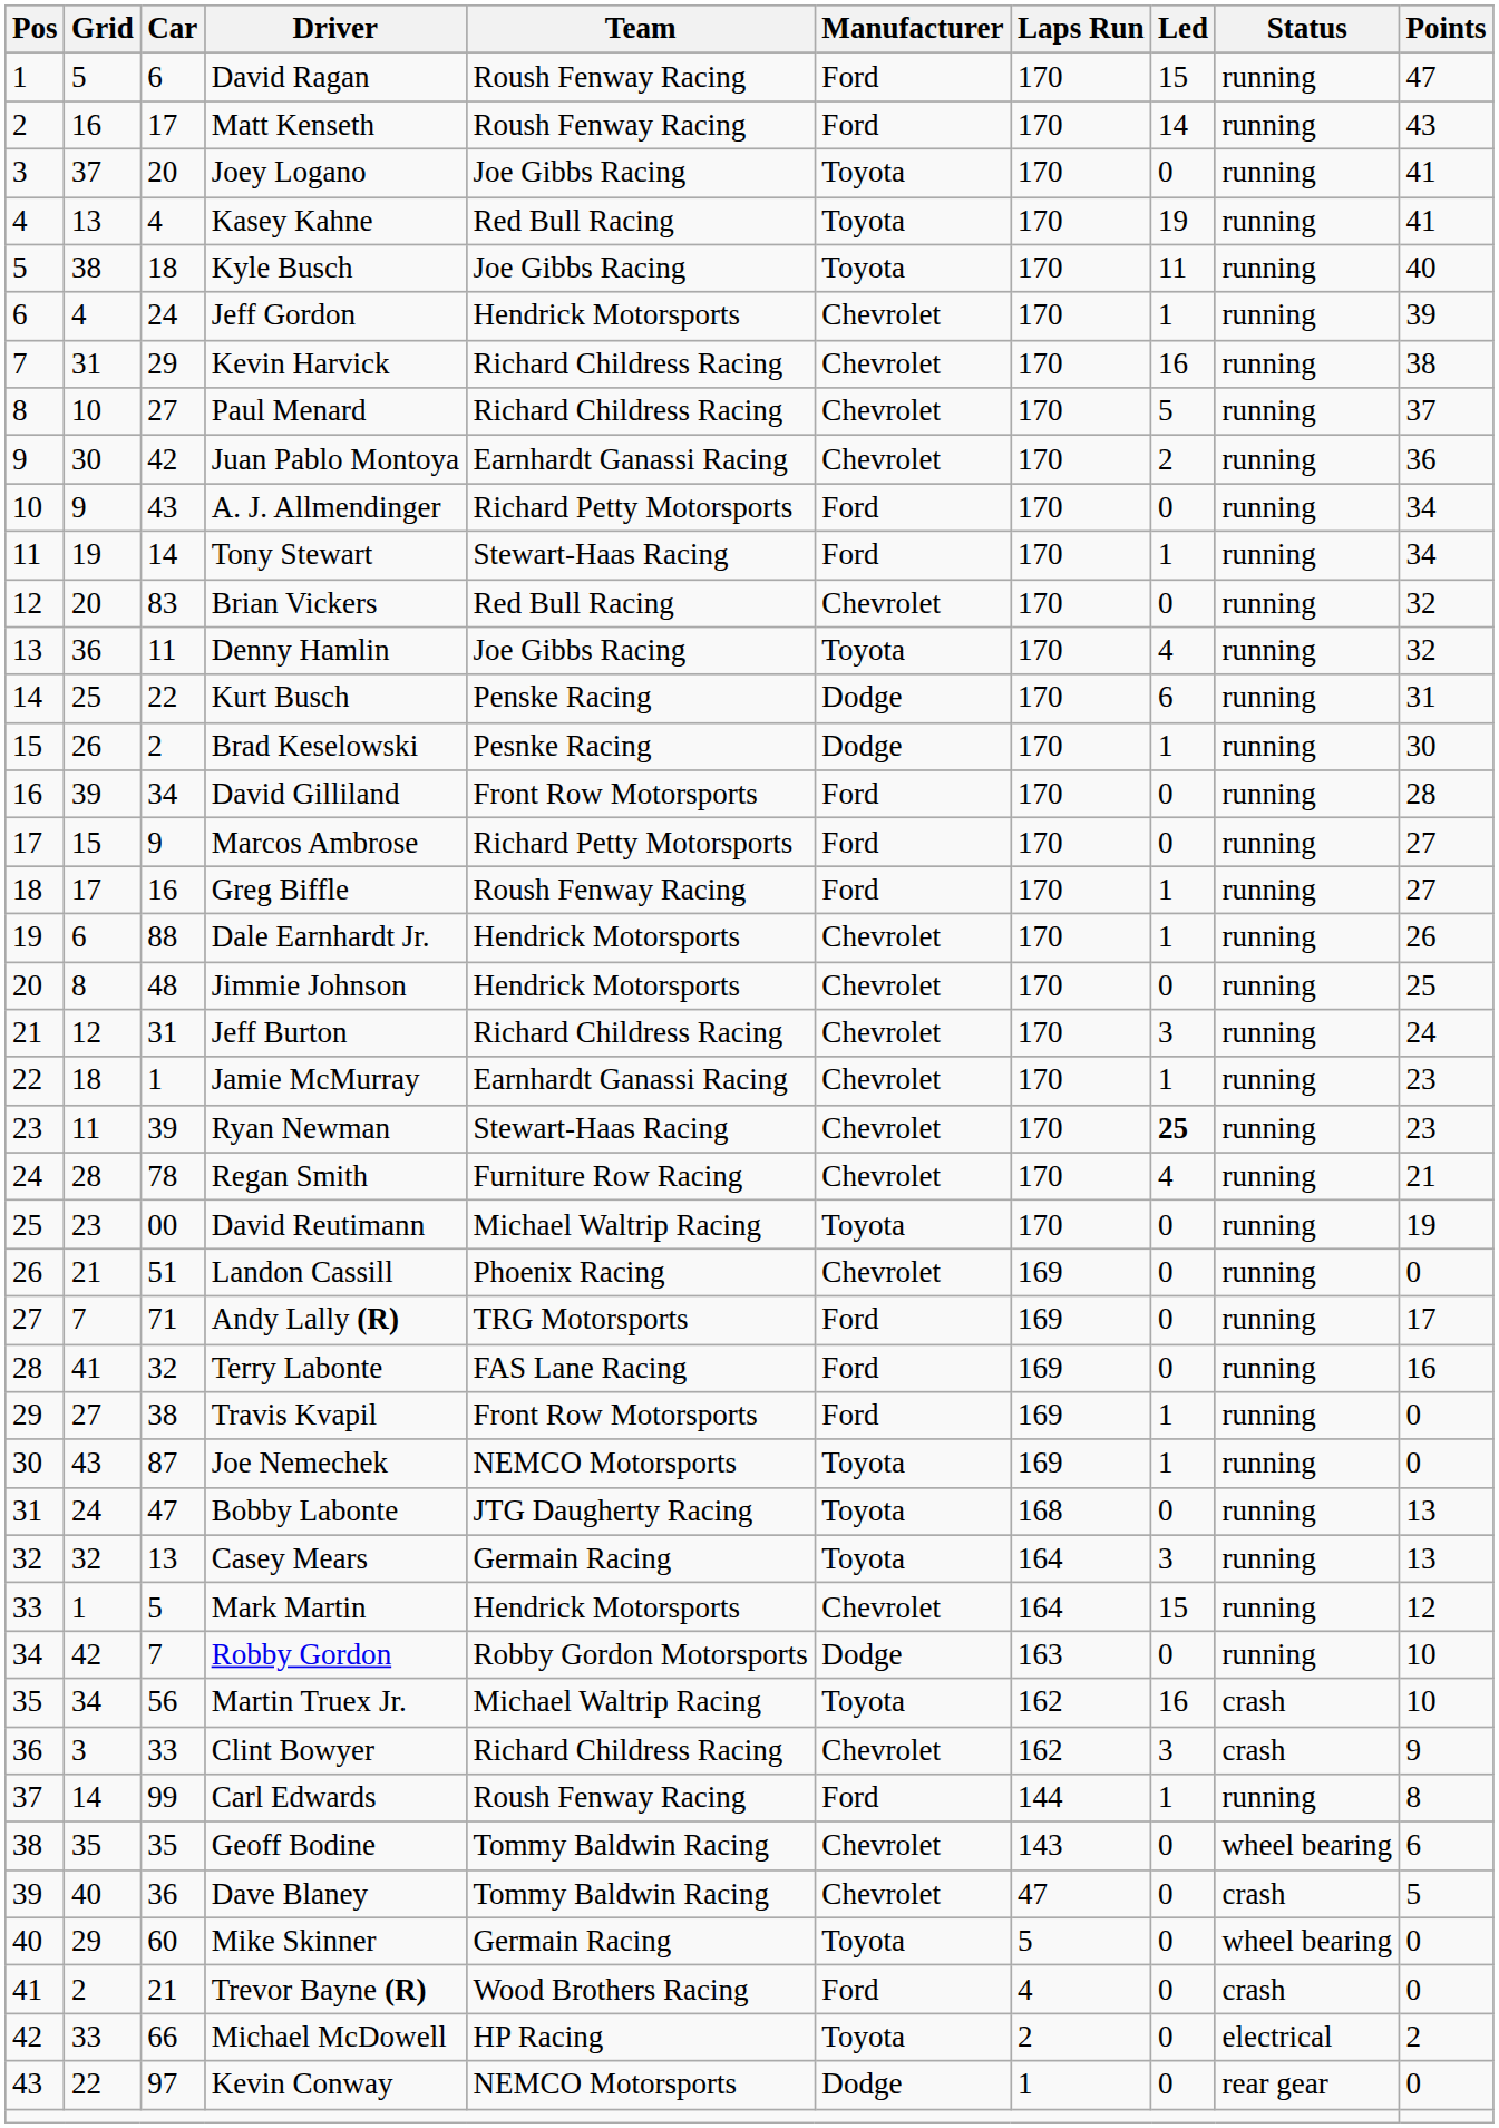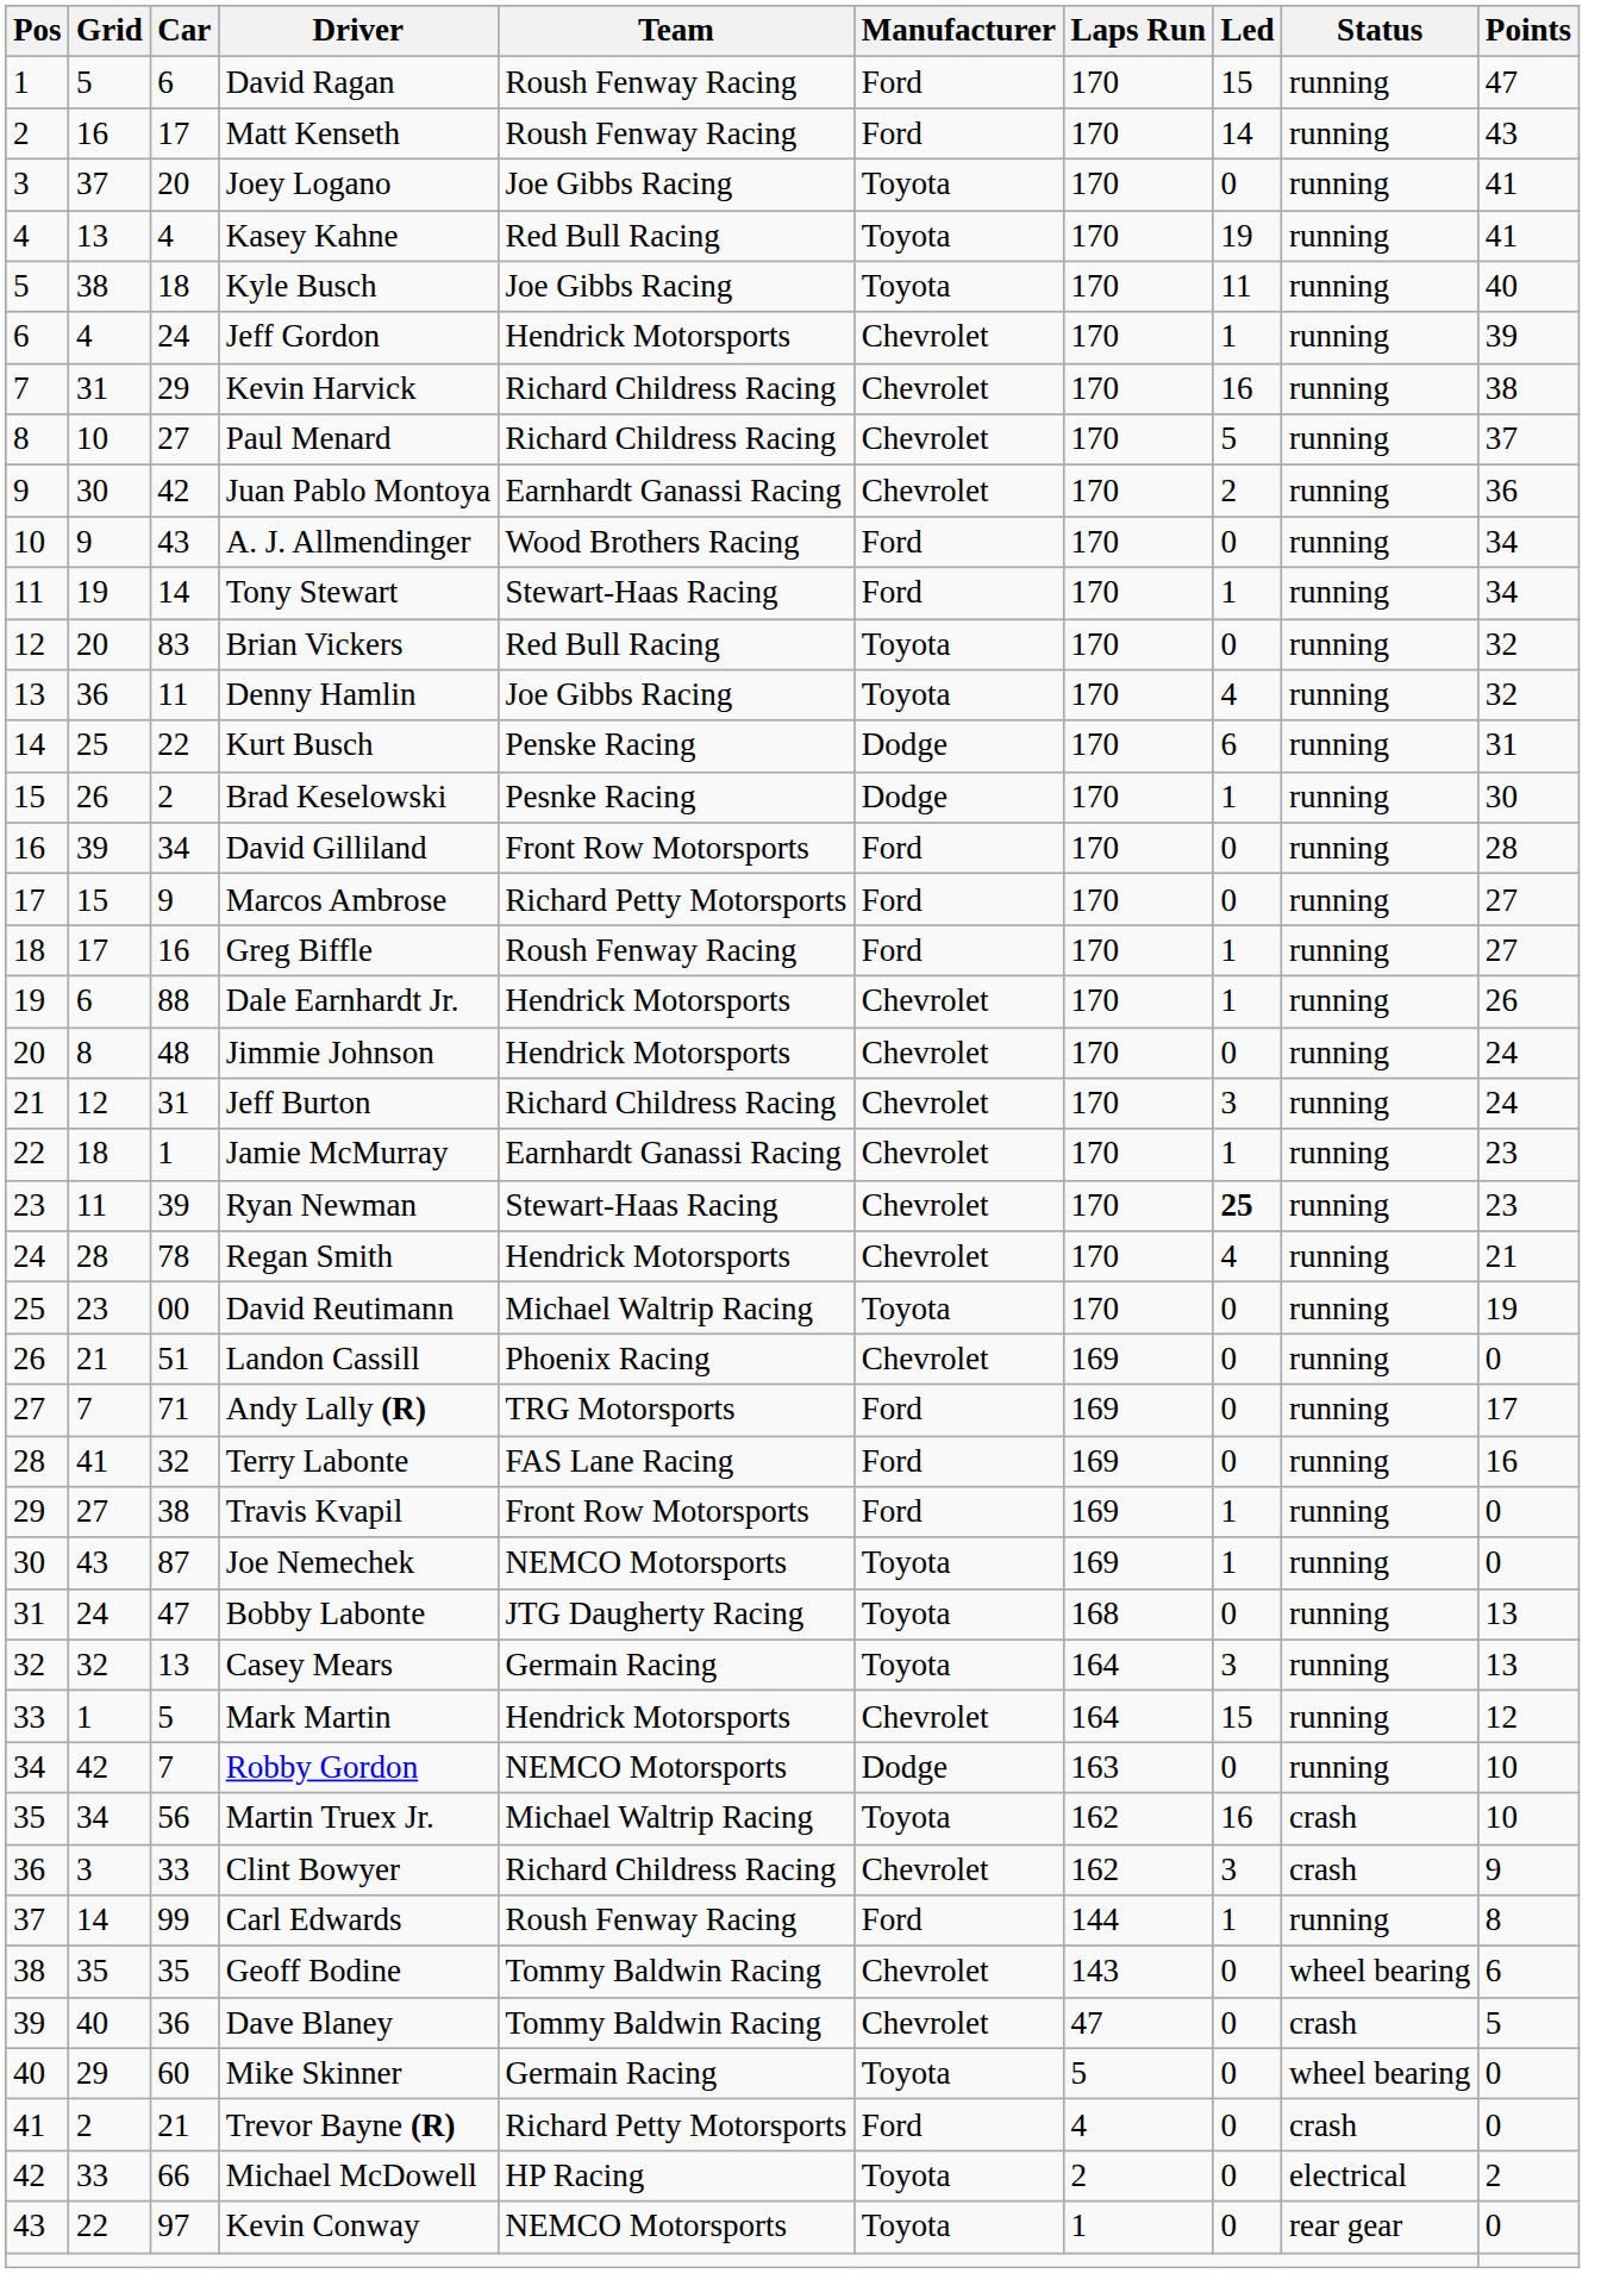 <table class="sortable wikitable" border="1">
 <tr>
 <th>Pos</th>
 <th>Grid</th>
 <th>Car</th>
 <th>Driver</th>
 <th>Team</th>
 <th>Manufacturer</th>
 <th>Laps Run</th>
 <th>Led</th>
 <th>Status</th>
 <th>Points</th>
 </tr>
 <tr>
 <td>1</td>
 <td>5</td>
 <td>6</td>
 <td>David Ragan</td>
 <td>Roush Fenway Racing</td>
 <td>Ford</td>
 <td>170</td>
 <td>15</td>
 <td>running</td>
 <td>47</td>
 </tr>
 <tr>
 <td>2</td>
 <td>16</td>
 <td>17</td>
 <td>Matt Kenseth</td>
 <td>Roush Fenway Racing</td>
 <td>Ford</td>
 <td>170</td>
 <td>14</td>
 <td>running</td>
 <td>43</td>
 </tr>
 <tr>
 <td>3</td>
 <td>37</td>
 <td>20</td>
 <td>Joey Logano</td>
 <td>Joe Gibbs Racing</td>
 <td>Toyota</td>
 <td>170</td>
 <td>0</td>
 <td>running</td>
 <td>41</td>
 </tr>
 <tr>
 <td>4</td>
 <td>13</td>
 <td>4</td>
 <td>Kasey Kahne</td>
 <td>Red Bull Racing</td>
 <td>Toyota</td>
 <td>170</td>
 <td>19</td>
 <td>running</td>
 <td>41</td>
 </tr>
 <tr>
 <td>5</td>
 <td>38</td>
 <td>18</td>
 <td>Kyle Busch</td>
 <td>Joe Gibbs Racing</td>
 <td>Toyota</td>
 <td>170</td>
 <td>11</td>
 <td>running</td>
 <td>40</td>
 </tr>
 <tr>
 <td>6</td>
 <td>4</td>
 <td>24</td>
 <td>Jeff Gordon</td>
 <td>Hendrick Motorsports</td>
 <td>Chevrolet</td>
 <td>170</td>
 <td>1</td>
 <td>running</td>
 <td>39</td>
 </tr>
 <tr>
 <td>7</td>
 <td>31</td>
 <td>29</td>
 <td>Kevin Harvick</td>
 <td>Richard Childress Racing</td>
 <td>Chevrolet</td>
 <td>170</td>
 <td>16</td>
 <td>running</td>
 <td>38</td>
 </tr>
 <tr>
 <td>8</td>
 <td>10</td>
 <td>27</td>
 <td>Paul Menard</td>
 <td>Richard Childress Racing</td>
 <td>Chevrolet</td>
 <td>170</td>
 <td>5</td>
 <td>running</td>
 <td>37</td>
 </tr>
 <tr>
 <td>9</td>
 <td>30</td>
 <td>42</td>
 <td>Juan Pablo Montoya</td>
 <td>Earnhardt Ganassi Racing</td>
 <td>Chevrolet</td>
 <td>170</td>
 <td>2</td>
 <td>running</td>
 <td>36</td>
 </tr>
 <tr>
 <td>10</td>
 <td>9</td>
 <td>43</td>
 <td>A. J. Allmendinger</td>
-<td>Richard Petty Motorsports</td>
+<td>Wood Brothers Racing</td>
 <td>Ford</td>
 <td>170</td>
 <td>0</td>
 <td>running</td>
 <td>34</td>
 </tr>
 <tr>
 <td>11</td>
 <td>19</td>
 <td>14</td>
 <td>Tony Stewart</td>
 <td>Stewart-Haas Racing</td>
 <td>Ford</td>
 <td>170</td>
 <td>1</td>
 <td>running</td>
 <td>34</td>
 </tr>
 <tr>
 <td>12</td>
 <td>20</td>
 <td>83</td>
 <td>Brian Vickers</td>
 <td>Red Bull Racing</td>
-<td>Chevrolet</td>
+<td>Toyota</td>
 <td>170</td>
 <td>0</td>
 <td>running</td>
 <td>32</td>
 </tr>
 <tr>
 <td>13</td>
 <td>36</td>
 <td>11</td>
 <td>Denny Hamlin</td>
 <td>Joe Gibbs Racing</td>
 <td>Toyota</td>
 <td>170</td>
 <td>4</td>
 <td>running</td>
 <td>32</td>
 </tr>
 <tr>
 <td>14</td>
 <td>25</td>
 <td>22</td>
 <td>Kurt Busch</td>
 <td>Penske Racing</td>
 <td>Dodge</td>
 <td>170</td>
 <td>6</td>
 <td>running</td>
 <td>31</td>
 </tr>
 <tr>
 <td>15</td>
 <td>26</td>
 <td>2</td>
 <td>Brad Keselowski</td>
 <td>Pesnke Racing</td>
 <td>Dodge</td>
 <td>170</td>
 <td>1</td>
 <td>running</td>
 <td>30</td>
 </tr>
 <tr>
 <td>16</td>
 <td>39</td>
 <td>34</td>
 <td>David Gilliland</td>
 <td>Front Row Motorsports</td>
 <td>Ford</td>
 <td>170</td>
 <td>0</td>
 <td>running</td>
 <td>28</td>
 </tr>
 <tr>
 <td>17</td>
 <td>15</td>
 <td>9</td>
 <td>Marcos Ambrose</td>
 <td>Richard Petty Motorsports</td>
 <td>Ford</td>
 <td>170</td>
 <td>0</td>
 <td>running</td>
 <td>27</td>
 </tr>
 <tr>
 <td>18</td>
 <td>17</td>
 <td>16</td>
 <td>Greg Biffle</td>
 <td>Roush Fenway Racing</td>
 <td>Ford</td>
 <td>170</td>
 <td>1</td>
 <td>running</td>
 <td>27</td>
 </tr>
 <tr>
 <td>19</td>
 <td>6</td>
 <td>88</td>
 <td>Dale Earnhardt Jr.</td>
 <td>Hendrick Motorsports</td>
 <td>Chevrolet</td>
 <td>170</td>
 <td>1</td>
 <td>running</td>
 <td>26</td>
 </tr>
 <tr>
 <td>20</td>
 <td>8</td>
 <td>48</td>
 <td>Jimmie Johnson</td>
 <td>Hendrick Motorsports</td>
 <td>Chevrolet</td>
 <td>170</td>
 <td>0</td>
 <td>running</td>
-<td>25</td>
+<td>24</td>
 </tr>
 <tr>
 <td>21</td>
 <td>12</td>
 <td>31</td>
 <td>Jeff Burton</td>
 <td>Richard Childress Racing</td>
 <td>Chevrolet</td>
 <td>170</td>
 <td>3</td>
 <td>running</td>
 <td>24</td>
 </tr>
 <tr>
 <td>22</td>
 <td>18</td>
 <td>1</td>
 <td>Jamie McMurray</td>
 <td>Earnhardt Ganassi Racing</td>
 <td>Chevrolet</td>
 <td>170</td>
 <td>1</td>
 <td>running</td>
 <td>23</td>
 </tr>
 <tr>
 <td>23</td>
 <td>11</td>
 <td>39</td>
 <td>Ryan Newman</td>
 <td>Stewart-Haas Racing</td>
 <td>Chevrolet</td>
 <td>170</td>
 <td><strong>25</strong></td>
 <td>running</td>
 <td>23</td>
 </tr>
 <tr>
 <td>24</td>
 <td>28</td>
 <td>78</td>
 <td>Regan Smith</td>
-<td>Furniture Row Racing</td>
+<td>Hendrick Motorsports</td>
 <td>Chevrolet</td>
 <td>170</td>
 <td>4</td>
 <td>running</td>
 <td>21</td>
 </tr>
 <tr>
 <td>25</td>
 <td>23</td>
 <td>00</td>
 <td>David Reutimann</td>
 <td>Michael Waltrip Racing</td>
 <td>Toyota</td>
 <td>170</td>
 <td>0</td>
 <td>running</td>
 <td>19</td>
 </tr>
 <tr>
 <td>26</td>
 <td>21</td>
 <td>51</td>
 <td>Landon Cassill</td>
 <td>Phoenix Racing</td>
 <td>Chevrolet</td>
 <td>169</td>
 <td>0</td>
 <td>running</td>
 <td>0</td>
 </tr>
 <tr>
 <td>27</td>
 <td>7</td>
 <td>71</td>
 <td>Andy Lally <strong>(R)</strong></td>
 <td>TRG Motorsports</td>
 <td>Ford</td>
 <td>169</td>
 <td>0</td>
 <td>running</td>
 <td>17</td>
 </tr>
 <tr>
 <td>28</td>
 <td>41</td>
 <td>32</td>
 <td>Terry Labonte</td>
 <td>FAS Lane Racing</td>
 <td>Ford</td>
 <td>169</td>
 <td>0</td>
 <td>running</td>
 <td>16</td>
 </tr>
 <tr>
 <td>29</td>
 <td>27</td>
 <td>38</td>
 <td>Travis Kvapil</td>
 <td>Front Row Motorsports</td>
 <td>Ford</td>
 <td>169</td>
 <td>1</td>
 <td>running</td>
 <td>0</td>
 </tr>
 <tr>
 <td>30</td>
 <td>43</td>
 <td>87</td>
 <td>Joe Nemechek</td>
 <td>NEMCO Motorsports</td>
 <td>Toyota</td>
 <td>169</td>
 <td>1</td>
 <td>running</td>
 <td>0</td>
 </tr>
 <tr>
 <td>31</td>
 <td>24</td>
 <td>47</td>
 <td>Bobby Labonte</td>
 <td>JTG Daugherty Racing</td>
 <td>Toyota</td>
 <td>168</td>
 <td>0</td>
 <td>running</td>
 <td>13</td>
 </tr>
 <tr>
 <td>32</td>
 <td>32</td>
 <td>13</td>
 <td>Casey Mears</td>
 <td>Germain Racing</td>
 <td>Toyota</td>
 <td>164</td>
 <td>3</td>
 <td>running</td>
 <td>13</td>
 </tr>
 <tr>
 <td>33</td>
 <td>1</td>
 <td>5</td>
 <td>Mark Martin</td>
 <td>Hendrick Motorsports</td>
 <td>Chevrolet</td>
 <td>164</td>
 <td>15</td>
 <td>running</td>
 <td>12</td>
 </tr>
 <tr>
 <td>34</td>
 <td>42</td>
 <td>7</td>
 <td><a href='#'>Robby Gordon</a></td>
-<td>Robby Gordon Motorsports</td>
+<td>NEMCO Motorsports</td>
 <td>Dodge</td>
 <td>163</td>
 <td>0</td>
 <td>running</td>
 <td>10</td>
 </tr>
 <tr>
 <td>35</td>
 <td>34</td>
 <td>56</td>
 <td>Martin Truex Jr.</td>
 <td>Michael Waltrip Racing</td>
 <td>Toyota</td>
 <td>162</td>
 <td>16</td>
 <td>crash</td>
 <td>10</td>
 </tr>
 <tr>
 <td>36</td>
 <td>3</td>
 <td>33</td>
 <td>Clint Bowyer</td>
 <td>Richard Childress Racing</td>
 <td>Chevrolet</td>
 <td>162</td>
 <td>3</td>
 <td>crash</td>
 <td>9</td>
 </tr>
 <tr>
 <td>37</td>
 <td>14</td>
 <td>99</td>
 <td>Carl Edwards</td>
 <td>Roush Fenway Racing</td>
 <td>Ford</td>
 <td>144</td>
 <td>1</td>
 <td>running</td>
 <td>8</td>
 </tr>
 <tr>
 <td>38</td>
 <td>35</td>
 <td>35</td>
 <td>Geoff Bodine</td>
 <td>Tommy Baldwin Racing</td>
 <td>Chevrolet</td>
 <td>143</td>
 <td>0</td>
 <td>wheel bearing</td>
 <td>6</td>
 </tr>
 <tr>
 <td>39</td>
 <td>40</td>
 <td>36</td>
 <td>Dave Blaney</td>
 <td>Tommy Baldwin Racing</td>
 <td>Chevrolet</td>
 <td>47</td>
 <td>0</td>
 <td>crash</td>
 <td>5</td>
 </tr>
 <tr>
 <td>40</td>
 <td>29</td>
 <td>60</td>
 <td>Mike Skinner</td>
 <td>Germain Racing</td>
 <td>Toyota</td>
 <td>5</td>
 <td>0</td>
 <td>wheel bearing</td>
 <td>0</td>
 </tr>
 <tr>
 <td>41</td>
 <td>2</td>
 <td>21</td>
 <td>Trevor Bayne <strong>(R)</strong></td>
-<td>Wood Brothers Racing</td>
+<td>Richard Petty Motorsports</td>
 <td>Ford</td>
 <td>4</td>
 <td>0</td>
 <td>crash</td>
 <td>0</td>
 </tr>
 <tr>
 <td>42</td>
 <td>33</td>
 <td>66</td>
 <td>Michael McDowell</td>
 <td>HP Racing</td>
 <td>Toyota</td>
 <td>2</td>
 <td>0</td>
 <td>electrical</td>
 <td>2</td>
 </tr>
 <tr>
 <td>43</td>
 <td>22</td>
 <td>97</td>
 <td>Kevin Conway</td>
 <td>NEMCO Motorsports</td>
-<td>Dodge</td>
+<td>Toyota</td>
 <td>1</td>
 <td>0</td>
 <td>rear gear</td>
 <td>0</td>
 </tr>
 <tr class="sortbottom">
 <td colspan="9"></td>
 </tr>
 </table>
